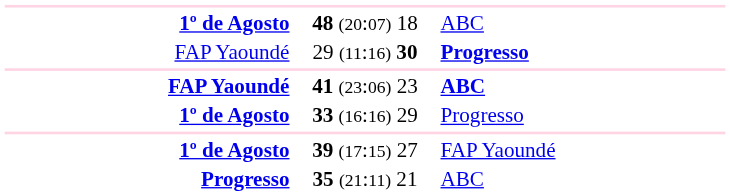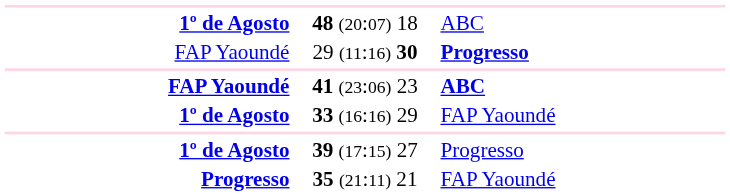 <table style="text-align:center" width=550>
 <tr>
 <th width=30%></th>
 <th width=15%></th>
 <th width=30%></th>
 </tr>
 <tr align="left" bgcolor=#ffd4e4>
 <td colspan=4></td>
 </tr>
 <tr>
 <td align="right"><strong><a href='#'>1º de Agosto</a></strong> </td>
 <td><strong>48</strong> <small>(20</small>:<small>07)</small> 18</td>
 <td align=left> <a href='#'>ABC</a></td>
 </tr>
 <tr>
 <td align="right"><a href='#'>FAP Yaoundé</a> </td>
 <td>29 <small>(11</small>:<small>16)</small> <strong>30</strong></td>
 <td align=left> <strong><a href='#'>Progresso</a></strong></td>
 </tr>
 <tr align="left" bgcolor=#ffd4e4>
 <td colspan=4></td>
 </tr>
 <tr>
 <td align="right"><strong><a href='#'>FAP Yaoundé</a></strong> </td>
 <td><strong>41</strong> <small>(23</small>:<small>06)</small> 23</td>
 <td align=left> <strong><a href='#'>ABC</a></strong></td>
 </tr>
 <tr>
 <td align="right"><strong><a href='#'>1º de Agosto</a></strong> </td>
 <td><strong>33</strong> <small>(16</small>:<small>16)</small> 29</td>
-<td align=left> <a href='#'>Progresso</a></td>
+<td align=left> <a href='#'>FAP Yaoundé</a></td>
 </tr>
 <tr align="left" bgcolor=#ffd4e4>
 <td colspan=4></td>
 </tr>
 <tr>
 <td align="right"><strong><a href='#'>1º de Agosto</a></strong> </td>
 <td><strong>39</strong> <small>(17</small>:<small>15)</small> 27</td>
-<td align=left> <a href='#'>FAP Yaoundé</a></td>
+<td align=left> <a href='#'>Progresso</a></td>
 </tr>
 <tr>
 <td align="right"><strong><a href='#'>Progresso</a></strong> </td>
 <td><strong>35</strong> <small>(21</small>:<small>11)</small> 21</td>
-<td align=left> <a href='#'>ABC</a></td>
+<td align=left> <a href='#'>FAP Yaoundé</a></td>
 </tr>
 </table>
